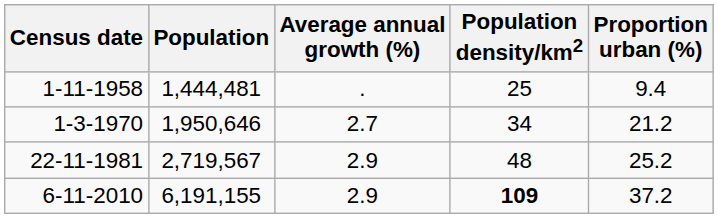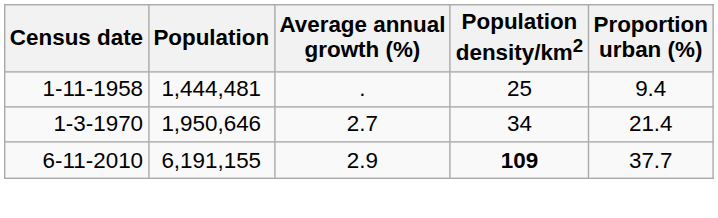 <table class="wikitable" style="text-align: center;">
 <tr bgcolor="#e0e0e0">
 <th>Census date</th>
 <th>Population</th>
 <th>Average annual<br> growth (%)</th>
 <th>Population<br>density/km<sup>2</sup></th>
 <th>Proportion<br>urban (%)</th>
 </tr>
 <tr>
 <td align="right">1-11-1958</td>
 <td>1,444,481</td>
 <td>.</td>
 <td>25</td>
 <td>9.4</td>
 </tr>
 <tr>
 <td align="right">1-3-1970</td>
 <td>1,950,646</td>
 <td>2.7</td>
 <td>34</td>
-<td>21.2</td>
-</tr>
-<tr>
-<td align="right">22-11-1981</td>
-<td>2,719,567</td>
-<td>2.9</td>
-<td>48</td>
-<td>25.2</td>
+<td>21.4</td>
 </tr>
 <tr>
 <td align="right">6-11-2010</td>
 <td>6,191,155</td>
 <td>2.9</td>
 <td><strong>109</strong></td>
-<td>37.2</td>
+<td>37.7</td>
 </tr>
 </table>
